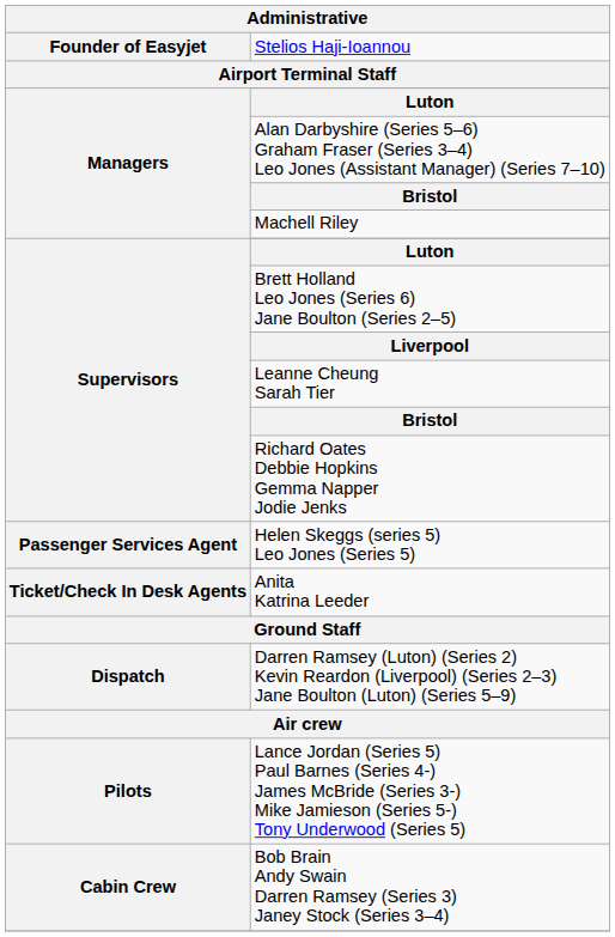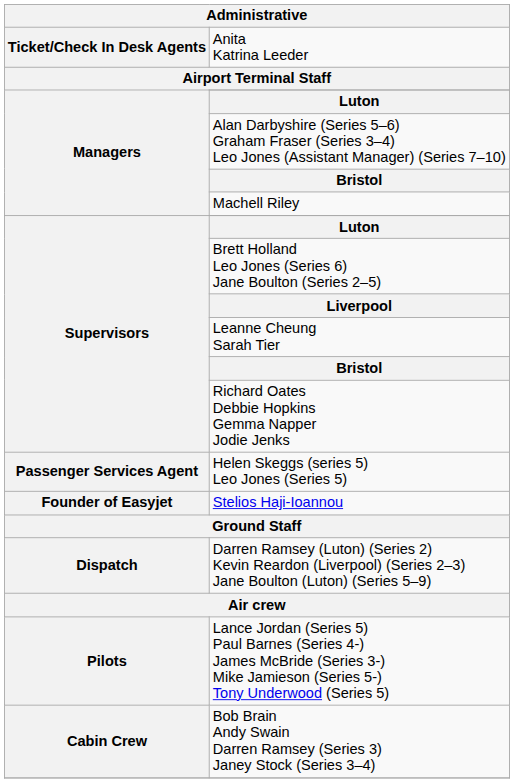 <table class="wikitable" border="1">
 <tr>
 <th colspan=2>Administrative</th>
 </tr>
 <tr>
-<th>Founder of Easyjet</th>
-<td><a href='#'>Stelios Haji-Ioannou</a></td>
+<th>Ticket/Check In Desk Agents</th>
+<td>Anita<br>Katrina Leeder</td>
 </tr>
 <tr>
 <th colspan=2>Airport Terminal Staff</th>
 </tr>
 <tr>
 <th Rowspan=5>Managers</th>
 </tr>
 <tr>
 <th>Luton</th>
 </tr>
 <tr>
 <td>Alan Darbyshire (Series 5–6)<br>Graham Fraser (Series 3–4)<br>Leo Jones (Assistant Manager) (Series 7–10)</td>
 </tr>
 <tr>
 <th>Bristol</th>
 </tr>
 <tr>
 <td>Machell Riley<br></td>
 </tr>
 <tr>
 <th rowspan=7><strong>Supervisors</strong></th>
 </tr>
 <tr>
 <th>Luton</th>
 </tr>
 <tr>
 <td>Brett Holland<br>Leo Jones (Series 6)<br>Jane Boulton (Series 2–5)</td>
 </tr>
 <tr>
 <th>Liverpool</th>
 </tr>
 <tr>
 <td>Leanne Cheung<br>Sarah Tier</td>
 </tr>
 <tr>
 <th>Bristol</th>
 </tr>
 <tr>
 <td>Richard Oates<br>Debbie Hopkins<br>Gemma Napper<br>Jodie Jenks</td>
 </tr>
 <tr>
 <th>Passenger Services Agent</th>
 <td>Helen Skeggs (series 5)<br>Leo Jones (Series 5)</td>
 </tr>
 <tr>
-<th>Ticket/Check In Desk Agents</th>
-<td>Anita<br>Katrina Leeder</td>
+<th>Founder of Easyjet</th>
+<td><a href='#'>Stelios Haji-Ioannou</a></td>
 </tr>
 <tr>
 <th colspan=2>Ground Staff</th>
 </tr>
 <tr>
 <th><strong>Dispatch</strong></th>
 <td>Darren Ramsey (Luton) (Series 2)<br>Kevin Reardon (Liverpool) (Series 2–3)<br>Jane Boulton (Luton) (Series 5–9)</td>
 </tr>
 <tr>
 <th colspan=2>Air crew</th>
 </tr>
 <tr>
 <th><strong>Pilots</strong></th>
 <td>Lance Jordan (Series 5)<br>Paul Barnes (Series 4-)<br>James McBride (Series 3-)<br>Mike Jamieson (Series 5-)<br><a href='#'>Tony Underwood</a> (Series 5)</td>
 </tr>
 <tr>
 <th><strong>Cabin Crew</strong></th>
 <td>Bob Brain<br>Andy Swain<br>Darren Ramsey (Series 3)<br>Janey Stock (Series 3–4)</td>
 </tr>
 <tr>
 </tr>
 </table>
